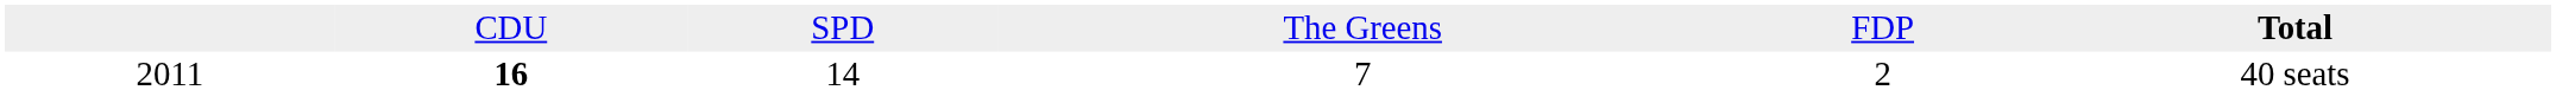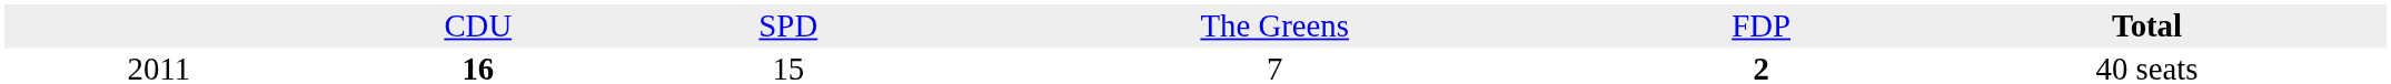 <table border="0" cellpadding="2" cellspacing="0" width="60%">
 <tr bgcolor="#eeeeee" align="center">
 <td></td>
 <td><a href='#'>CDU</a></td>
 <td><a href='#'>SPD</a></td>
 <td><a href='#'>The Greens</a></td>
 <td><a href='#'>FDP</a></td>
 <td><strong>Total</strong></td>
 </tr>
 <tr align="center">
 <td>2011</td>
 <td><strong>16</strong></td>
-<td>14</td>
+<td>15</td>
 <td>7</td>
-<td>2</td>
+<td><strong>2</strong></td>
 <td>40 seats</td>
 </tr>
 </table>
